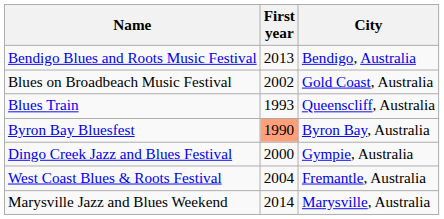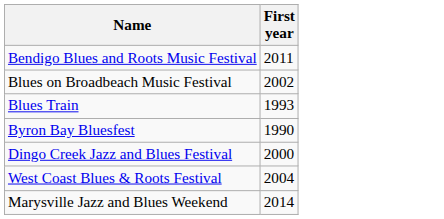 <table class="wikitable sortable ">
 <tr>
 <th>Name</th>
 <th>First<br>year</th>
-<th>City</th>
 </tr>
 <tr>
 <td><a href='#'>Bendigo Blues and Roots Music Festival</a></td>
-<td>2013</td>
-<td><a href='#'>Bendigo</a>, <a href='#'>Australia</a></td>
+<td>2011</td>
 </tr>
 <tr>
 <td>Blues on Broadbeach Music Festival</td>
 <td>2002</td>
-<td><a href='#'>Gold Coast</a>, Australia</td>
 </tr>
 <tr>
 <td><a href='#'>Blues Train</a></td>
 <td>1993</td>
-<td><a href='#'>Queenscliff</a>, Australia</td>
 </tr>
 <tr>
 <td><a href='#'>Byron Bay Bluesfest</a></td>
-<td style="background: lightsalmon;">1990</td>
-<td><a href='#'>Byron Bay</a>, Australia</td>
+<td>1990</td>
 </tr>
 <tr>
 <td><a href='#'>Dingo Creek Jazz and Blues Festival</a></td>
 <td>2000</td>
-<td><a href='#'>Gympie</a>, Australia</td>
 </tr>
 <tr>
 <td><a href='#'>West Coast Blues & Roots Festival</a></td>
 <td>2004</td>
-<td><a href='#'>Fremantle</a>, Australia</td>
 </tr>
 <tr>
 <td>Marysville Jazz and Blues Weekend</td>
 <td>2014</td>
-<td><a href='#'>Marysville</a>, Australia</td>
 </tr>
 </table>
